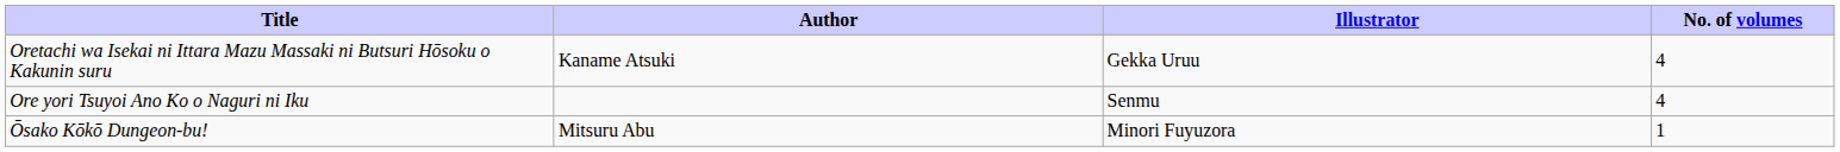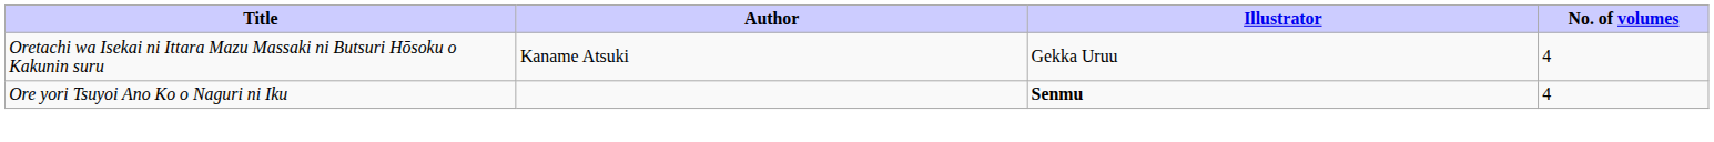 <table class="wikitable" style="width: 98%;">
 <tr>
 <th width=30% style="background:#ccf;">Title</th>
 <th width=30% style="background:#ccf;">Author</th>
 <th width=30% style="background:#ccf;"><a href='#'>Illustrator</a></th>
 <th width=10% style="background:#ccf;">No. of <a href='#'>volumes</a></th>
 </tr>
 <tr>
 <td><em>Oretachi wa Isekai ni Ittara Mazu Massaki ni Butsuri Hōsoku o Kakunin suru</em></td>
 <td>Kaname Atsuki</td>
 <td>Gekka Uruu</td>
 <td>4</td>
 </tr>
 <tr>
 <td><em>Ore yori Tsuyoi Ano Ko o Naguri ni Iku</em></td>
 <td></td>
-<td>Senmu</td>
+<td><strong>Senmu</strong></td>
 <td>4</td>
 </tr>
-<tr>
-<td><em>Ōsako Kōkō Dungeon-bu!</em></td>
-<td>Mitsuru Abu</td>
-<td>Minori Fuyuzora</td>
-<td>1</td>
-</tr>
 </table>
